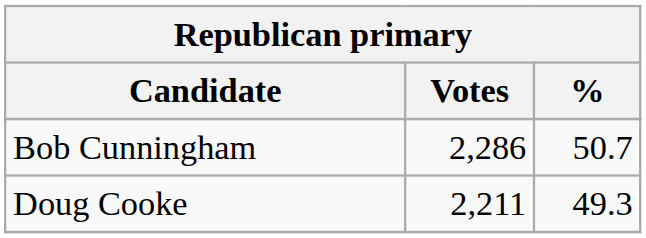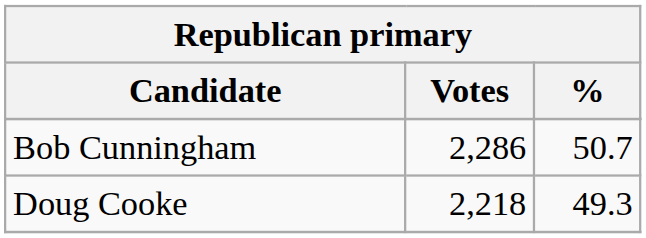 <table class="wikitable" align="left" style="margin: 1em 1em 1em 0; font-size: 95%;">
 <tr>
 <th colspan="3">Republican primary</th>
 </tr>
 <tr>
 <th colspan="1" style="width: 170px">Candidate</th>
 <th style="width: 50px">Votes</th>
 <th style="width: 40px">%</th>
 </tr>
 <tr>
 </tr>
 <tr>
 <td>Bob Cunningham</td>
 <td align="right">2,286</td>
 <td align="right">50.7</td>
 </tr>
 <tr>
 <td>Doug Cooke</td>
-<td align="right">2,211</td>
+<td align="right">2,218</td>
 <td align="right">49.3</td>
 </tr>
 <tr>
 </tr>
 </table>
